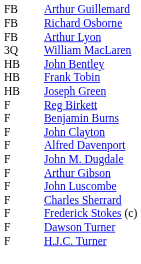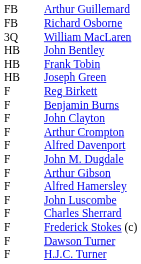 <table cellspacing="0" cellpadding="0" style="font-size:90%; margin:0.2em auto;">
 <tr>
 <th width="25"></th>
 <th width="25"></th>
 </tr>
 <tr>
 <td>FB</td>
 <td></td>
 <td><a href='#'>Arthur Guillemard</a> </td>
 </tr>
 <tr>
 <td>FB</td>
 <td></td>
 <td><a href='#'>Richard Osborne</a> </td>
-</tr>
-<tr>
-<td>FB</td>
-<td></td>
-<td><a href='#'>Arthur Lyon</a> </td>
 </tr>
 <tr>
 <td>3Q</td>
 <td></td>
 <td><a href='#'>William MacLaren</a> </td>
 </tr>
 <tr>
 <td>HB</td>
 <td></td>
 <td><a href='#'>John Bentley</a> </td>
 </tr>
 <tr>
 <td>HB</td>
 <td></td>
 <td><a href='#'>Frank Tobin</a> </td>
 </tr>
 <tr>
 <td>HB</td>
 <td></td>
 <td><a href='#'>Joseph Green</a> </td>
 </tr>
 <tr>
 <td>F</td>
 <td></td>
 <td><a href='#'>Reg Birkett</a> </td>
 </tr>
 <tr>
 <td>F</td>
 <td></td>
 <td><a href='#'>Benjamin Burns</a> </td>
 </tr>
 <tr>
 <td>F</td>
 <td></td>
 <td><a href='#'>John Clayton</a> </td>
 </tr>
 <tr>
 <td>F</td>
 <td></td>
+<td><a href='#'>Arthur Crompton</a> </td>
+</tr>
+<tr>
+<td>F</td>
+<td></td>
 <td><a href='#'>Alfred Davenport</a> </td>
 </tr>
 <tr>
 <td>F</td>
 <td></td>
 <td><a href='#'>John M. Dugdale</a> </td>
 </tr>
 <tr>
 <td>F</td>
 <td></td>
 <td><a href='#'>Arthur Gibson</a> </td>
+</tr>
+<tr>
+<td>F</td>
+<td></td>
+<td><a href='#'>Alfred Hamersley</a> </td>
 </tr>
 <tr>
 <td>F</td>
 <td></td>
 <td><a href='#'>John Luscombe</a> </td>
 </tr>
 <tr>
 <td>F</td>
 <td></td>
 <td><a href='#'>Charles Sherrard</a> </td>
 </tr>
 <tr>
 <td>F</td>
 <td></td>
 <td><a href='#'>Frederick Stokes</a> (c) </td>
 </tr>
 <tr>
 <td>F</td>
 <td></td>
 <td><a href='#'>Dawson Turner</a> </td>
 </tr>
 <tr>
 <td>F</td>
 <td></td>
 <td><a href='#'>H.J.C. Turner</a> </td>
 </tr>
 <tr>
 </tr>
 </table>
